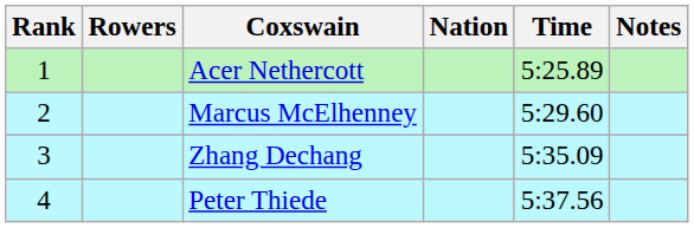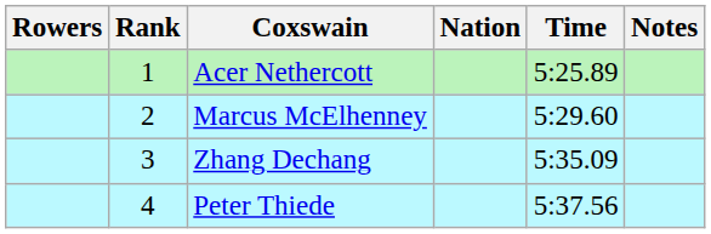 <table class="wikitable sortable" style="text-align:center">
 <tr>
+<th>Rowers</th>
 <th>Rank</th>
-<th>Rowers</th>
 <th>Coxswain</th>
 <th>Nation</th>
 <th>Time</th>
 <th>Notes</th>
 </tr>
 <tr bgcolor=bbf3bb>
+<td></td>
 <td>1</td>
-<td></td>
 <td align=left><a href='#'>Acer Nethercott</a></td>
 <td align=left></td>
 <td>5:25.89</td>
 <td></td>
 </tr>
 <tr bgcolor=bbf9ff>
+<td></td>
 <td>2</td>
-<td></td>
 <td align=left><a href='#'>Marcus McElhenney</a></td>
 <td align=left></td>
 <td>5:29.60</td>
 <td></td>
 </tr>
 <tr bgcolor=bbf9ff>
+<td></td>
 <td>3</td>
-<td></td>
 <td align=left><a href='#'>Zhang Dechang</a></td>
 <td align=left></td>
 <td>5:35.09</td>
 <td></td>
 </tr>
 <tr bgcolor=bbf9ff>
+<td></td>
 <td>4</td>
-<td></td>
 <td align=left><a href='#'>Peter Thiede</a></td>
 <td align=left></td>
 <td>5:37.56</td>
 <td></td>
 </tr>
 </table>
